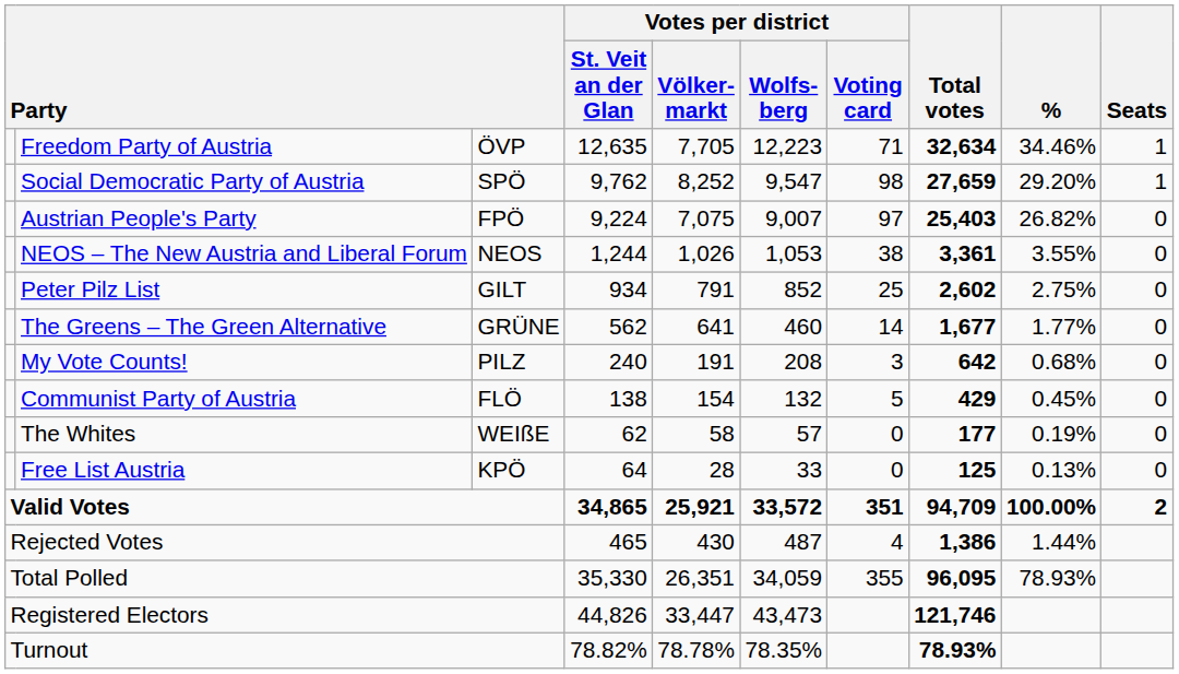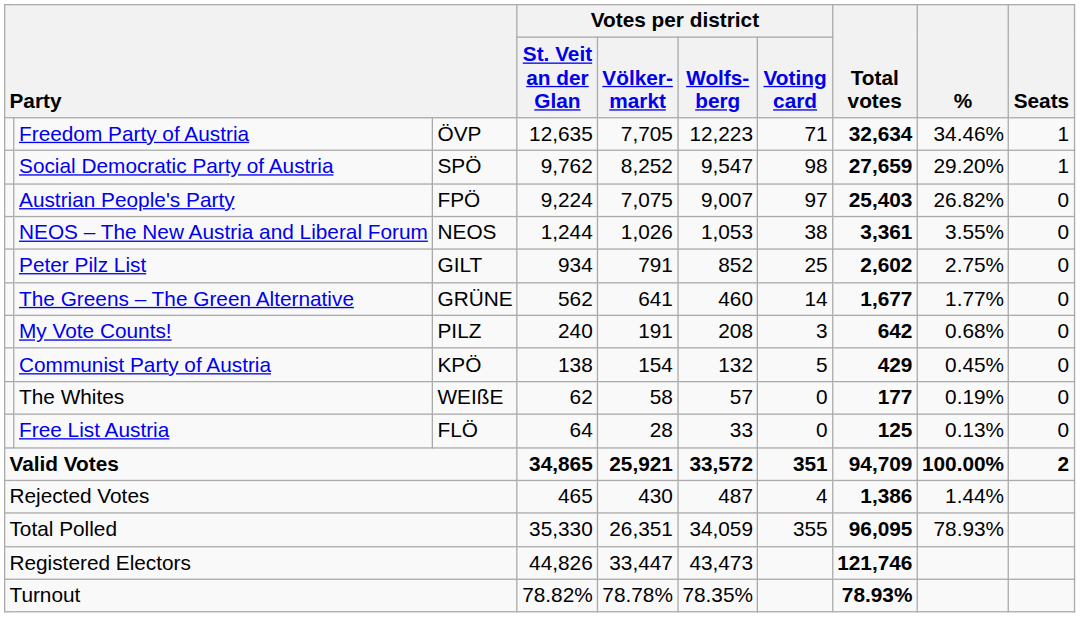 <table class="wikitable" border="1" style="text-align:right;">
 <tr>
 <th style="text-align:left;" valign=bottom rowspan=2 colspan=3>Party</th>
 <th colspan=4>Votes per district</th>
 <th align=center valign=bottom rowspan=2 width="50">Total<br>votes</th>
 <th align=center valign=bottom rowspan=2 width="50">%</th>
 <th align=center valign=bottom rowspan=2>Seats</th>
 </tr>
 <tr>
 <th align=center valign=bottom width="50"><a href='#'>St. Veit<br>an der<br>Glan</a></th>
 <th align=center valign=bottom width="50"><a href='#'>Völker-<br>markt</a></th>
 <th align=center valign=bottom width="50"><a href='#'>Wolfs-<br>berg</a></th>
 <th align=center valign=bottom width="50"><a href='#'>Voting<br>card</a></th>
 </tr>
 <tr>
 <td></td>
 <td align=left><a href='#'>Freedom Party of Austria</a></td>
 <td align=left>ÖVP</td>
 <td>12,635</td>
 <td>7,705</td>
 <td>12,223</td>
 <td>71</td>
 <td><strong>32,634</strong></td>
 <td>34.46%</td>
 <td>1</td>
 </tr>
 <tr>
 <td></td>
 <td align=left><a href='#'>Social Democratic Party of Austria</a></td>
 <td align=left>SPÖ</td>
 <td>9,762</td>
 <td>8,252</td>
 <td>9,547</td>
 <td>98</td>
 <td><strong>27,659</strong></td>
 <td>29.20%</td>
 <td>1</td>
 </tr>
 <tr>
 <td></td>
 <td align=left><a href='#'>Austrian People's Party</a></td>
 <td align=left>FPÖ</td>
 <td>9,224</td>
 <td>7,075</td>
 <td>9,007</td>
 <td>97</td>
 <td><strong>25,403</strong></td>
 <td>26.82%</td>
 <td>0</td>
 </tr>
 <tr>
 <td></td>
 <td align=left style="white-space: nowrap;"><a href='#'>NEOS – The New Austria and Liberal Forum</a></td>
 <td align=left>NEOS</td>
 <td>1,244</td>
 <td>1,026</td>
 <td>1,053</td>
 <td>38</td>
 <td><strong>3,361</strong></td>
 <td>3.55%</td>
 <td>0</td>
 </tr>
 <tr>
 <td></td>
 <td align=left><a href='#'>Peter Pilz List</a></td>
 <td align=left>GILT</td>
 <td>934</td>
 <td>791</td>
 <td>852</td>
 <td>25</td>
 <td><strong>2,602</strong></td>
 <td>2.75%</td>
 <td>0</td>
 </tr>
 <tr>
 <td></td>
 <td align=left><a href='#'>The Greens – The Green Alternative</a></td>
 <td align=left>GRÜNE</td>
 <td>562</td>
 <td>641</td>
 <td>460</td>
 <td>14</td>
 <td><strong>1,677</strong></td>
 <td>1.77%</td>
 <td>0</td>
 </tr>
 <tr>
 <td></td>
 <td align=left><a href='#'>My Vote Counts!</a></td>
 <td align=left>PILZ</td>
 <td>240</td>
 <td>191</td>
 <td>208</td>
 <td>3</td>
 <td><strong>642</strong></td>
 <td>0.68%</td>
 <td>0</td>
 </tr>
 <tr>
 <td></td>
 <td align=left><a href='#'>Communist Party of Austria</a></td>
-<td align=left>FLÖ</td>
+<td align=left>KPÖ</td>
 <td>138</td>
 <td>154</td>
 <td>132</td>
 <td>5</td>
 <td><strong>429</strong></td>
 <td>0.45%</td>
 <td>0</td>
 </tr>
 <tr>
 <td></td>
 <td align=left>The Whites</td>
 <td align=left>WEIßE</td>
 <td>62</td>
 <td>58</td>
 <td>57</td>
 <td>0</td>
 <td><strong>177</strong></td>
 <td>0.19%</td>
 <td>0</td>
 </tr>
 <tr>
 <td></td>
 <td align=left><a href='#'>Free List Austria</a></td>
-<td align=left>KPÖ</td>
+<td align=left>FLÖ</td>
 <td>64</td>
 <td>28</td>
 <td>33</td>
 <td>0</td>
 <td><strong>125</strong></td>
 <td>0.13%</td>
 <td>0</td>
 </tr>
 <tr style="font-weight:bold">
 <td align=left colspan=3>Valid Votes</td>
 <td>34,865</td>
 <td>25,921</td>
 <td>33,572</td>
 <td>351</td>
 <td>94,709</td>
 <td>100.00%</td>
 <td>2</td>
 </tr>
 <tr>
 <td align=left colspan=3>Rejected Votes</td>
 <td>465</td>
 <td>430</td>
 <td>487</td>
 <td>4</td>
 <td><strong>1,386</strong></td>
 <td>1.44%</td>
 <td></td>
 </tr>
 <tr>
 <td align=left colspan=3>Total Polled</td>
 <td>35,330</td>
 <td>26,351</td>
 <td>34,059</td>
 <td>355</td>
 <td><strong>96,095</strong></td>
 <td>78.93%</td>
 <td></td>
 </tr>
 <tr>
 <td align=left colspan=3>Registered Electors</td>
 <td>44,826</td>
 <td>33,447</td>
 <td>43,473</td>
 <td></td>
 <td><strong>121,746</strong></td>
 <td></td>
 <td></td>
 </tr>
 <tr>
 <td align=left colspan=3>Turnout</td>
 <td>78.82%</td>
 <td>78.78%</td>
 <td>78.35%</td>
 <td></td>
 <td><strong>78.93%</strong></td>
 <td></td>
 <td></td>
 </tr>
 </table>
